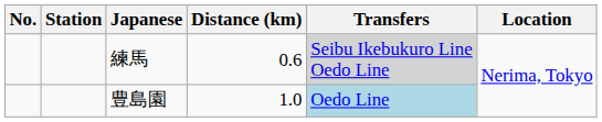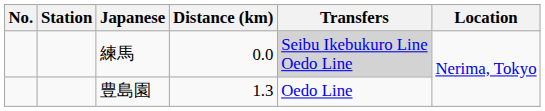 <table class="wikitable">
 <tr>
 <th>No.</th>
 <th>Station</th>
 <th>Japanese</th>
 <th>Distance (km)</th>
 <th>Transfers</th>
 <th>Location</th>
 </tr>
 <tr>
 <td></td>
 <td></td>
 <td>練馬</td>
-<td align=right>0.6</td>
+<td align=right>0.0</td>
 <td style="background: lightgrey;"> <a href='#'>Seibu Ikebukuro Line</a><br> <a href='#'>Oedo Line</a></td>
 <td rowspan=2><a href='#'>Nerima, Tokyo</a></td>
 </tr>
 <tr>
 <td></td>
 <td></td>
 <td>豊島園</td>
-<td align=right>1.0</td>
-<td style="background: lightblue;"> <a href='#'>Oedo Line</a></td>
+<td align=right>1.3</td>
+<td> <a href='#'>Oedo Line</a></td>
 </tr>
 </table>
